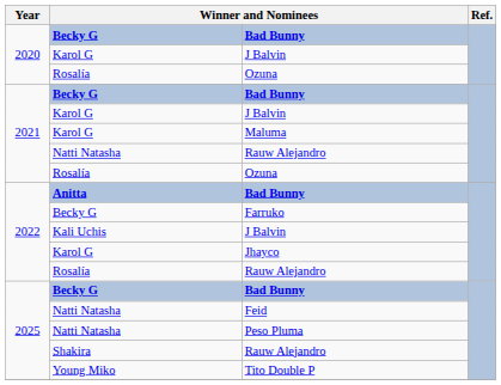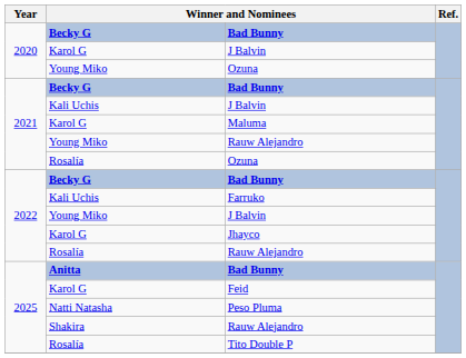 <table class="wikitable" width="50%">
 <tr>
 <th bgcolor="#efefef" width="50px">Year</th>
 <th bgcolor="#efefef" width="250px"  colspan="2">Winner and Nominees</th>
 <th bgcolor="#efefef" width="10px" class="unsortable">Ref.</th>
 </tr>
 <tr>
 <td rowspan="3" style="text-align:center;"><a href='#'>2020<br></a></td>
 <td style="background:#B0C4DE"><strong><a href='#'>Becky G</a></strong></td>
 <td style="background:#B0C4DE"><strong><a href='#'>Bad Bunny</a></strong></td>
 <td style="background:#B0C4DE"; rowspan="3"></td>
 </tr>
 <tr>
 <td><a href='#'>Karol G</a></td>
 <td><a href='#'>J Balvin</a></td>
 </tr>
 <tr>
-<td><a href='#'>Rosalía</a></td>
+<td><a href='#'>Young Miko</a></td>
 <td><a href='#'>Ozuna</a></td>
 </tr>
 <tr>
 <td rowspan="5" style="text-align:center;"><a href='#'>2021<br></a></td>
 <td style="background:#B0C4DE"><strong><a href='#'>Becky G</a></strong></td>
 <td style="background:#B0C4DE"><strong><a href='#'>Bad Bunny</a></strong></td>
 <td style="background:#B0C4DE"; rowspan="5"></td>
 </tr>
 <tr>
-<td><a href='#'>Karol G</a></td>
+<td><a href='#'>Kali Uchis</a></td>
 <td><a href='#'>J Balvin</a></td>
 </tr>
 <tr>
 <td><a href='#'>Karol G</a></td>
 <td><a href='#'>Maluma</a></td>
 </tr>
 <tr>
-<td><a href='#'>Natti Natasha</a></td>
+<td><a href='#'>Young Miko</a></td>
 <td><a href='#'>Rauw Alejandro</a></td>
 </tr>
 <tr>
 <td><a href='#'>Rosalía</a></td>
 <td><a href='#'>Ozuna</a></td>
 </tr>
 <tr>
 <td rowspan="5" style="text-align:center;"><a href='#'>2022<br></a></td>
-<td style="background:#B0C4DE"><strong><a href='#'>Anitta</a></strong></td>
+<td style="background:#B0C4DE"><strong><a href='#'>Becky G</a></strong></td>
 <td style="background:#B0C4DE"><strong><a href='#'>Bad Bunny</a></strong></td>
 <td style="background:#B0C4DE"; rowspan="5"></td>
 </tr>
 <tr>
-<td><a href='#'>Becky G</a></td>
+<td><a href='#'>Kali Uchis</a></td>
 <td><a href='#'>Farruko</a></td>
 </tr>
 <tr>
-<td><a href='#'>Kali Uchis</a></td>
+<td><a href='#'>Young Miko</a></td>
 <td><a href='#'>J Balvin</a></td>
 </tr>
 <tr>
 <td><a href='#'>Karol G</a></td>
 <td><a href='#'>Jhayco</a></td>
 </tr>
 <tr>
 <td><a href='#'>Rosalía</a></td>
 <td><a href='#'>Rauw Alejandro</a></td>
 </tr>
 <tr>
 <td rowspan="5" style="text-align:center;"><a href='#'>2025<br></a></td>
-<td style="background:#B0C4DE"><strong><a href='#'>Becky G</a></strong></td>
+<td style="background:#B0C4DE"><strong><a href='#'>Anitta</a></strong></td>
 <td style="background:#B0C4DE"><strong><a href='#'>Bad Bunny</a></strong></td>
 <td style="background:#B0C4DE"; rowspan="5"></td>
 </tr>
 <tr>
-<td><a href='#'>Natti Natasha</a></td>
+<td><a href='#'>Karol G</a></td>
 <td><a href='#'>Feid</a></td>
 </tr>
 <tr>
 <td><a href='#'>Natti Natasha</a></td>
 <td><a href='#'>Peso Pluma</a></td>
 </tr>
 <tr>
 <td><a href='#'>Shakira</a></td>
 <td><a href='#'>Rauw Alejandro</a></td>
 </tr>
 <tr>
-<td><a href='#'>Young Miko</a></td>
+<td><a href='#'>Rosalía</a></td>
 <td><a href='#'>Tito Double P</a></td>
 </tr>
 <tr>
 </tr>
 </table>
